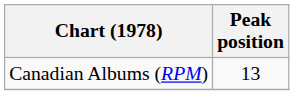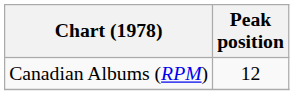 <table class="wikitable sortable">
 <tr>
 <th>Chart (1978)</th>
 <th>Peak<br>position</th>
 </tr>
 <tr>
 <td>Canadian Albums (<em><a href='#'>RPM</a></em>)</td>
-<td style="text-align:center">13</td>
+<td style="text-align:center">12</td>
 </tr>
 <tr>
 </tr>
 </table>
